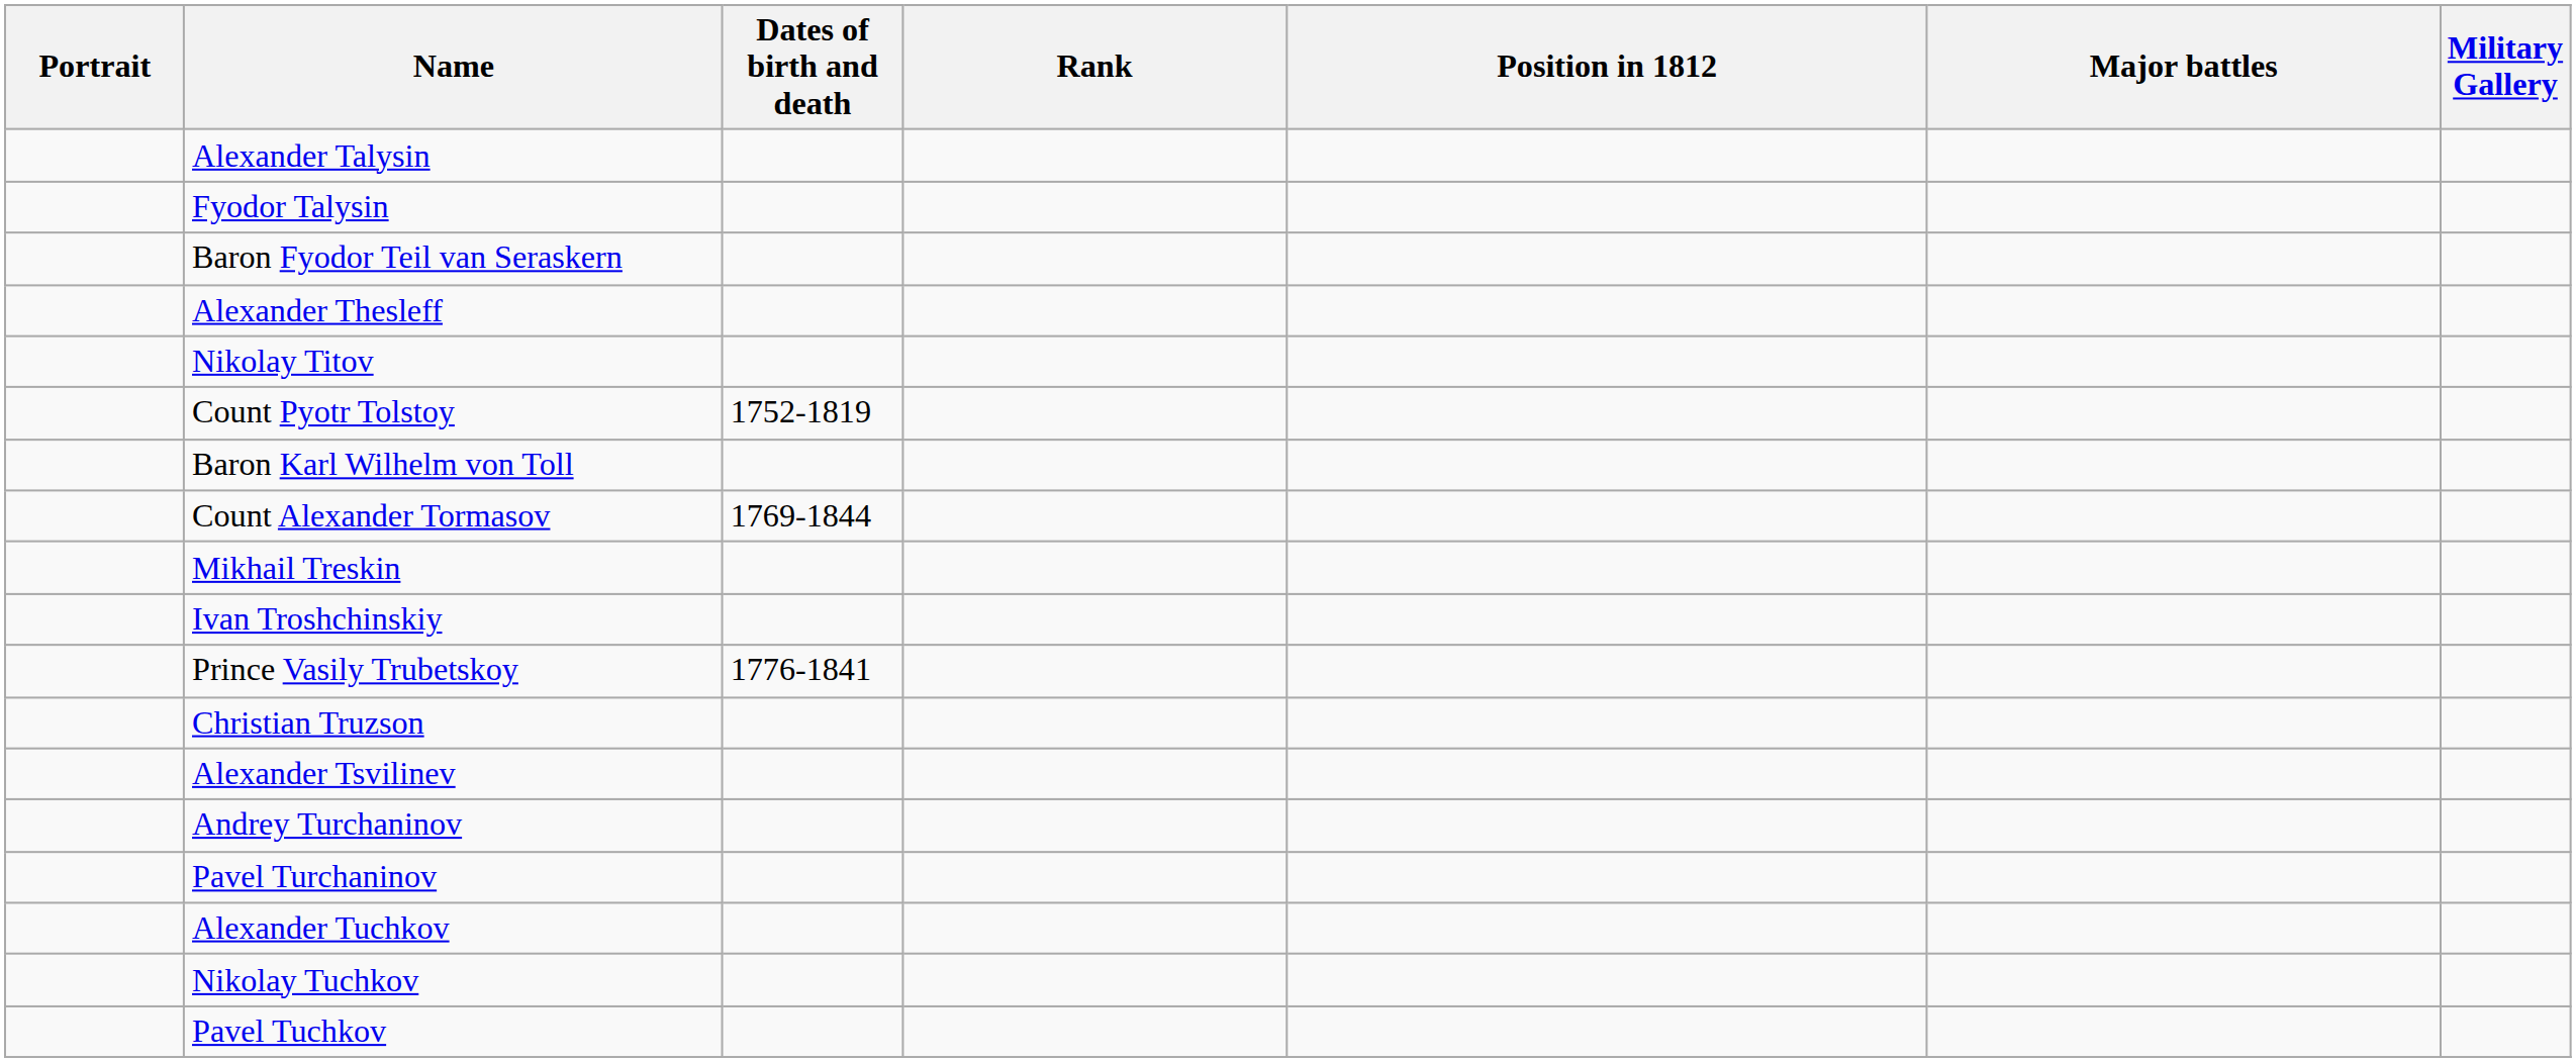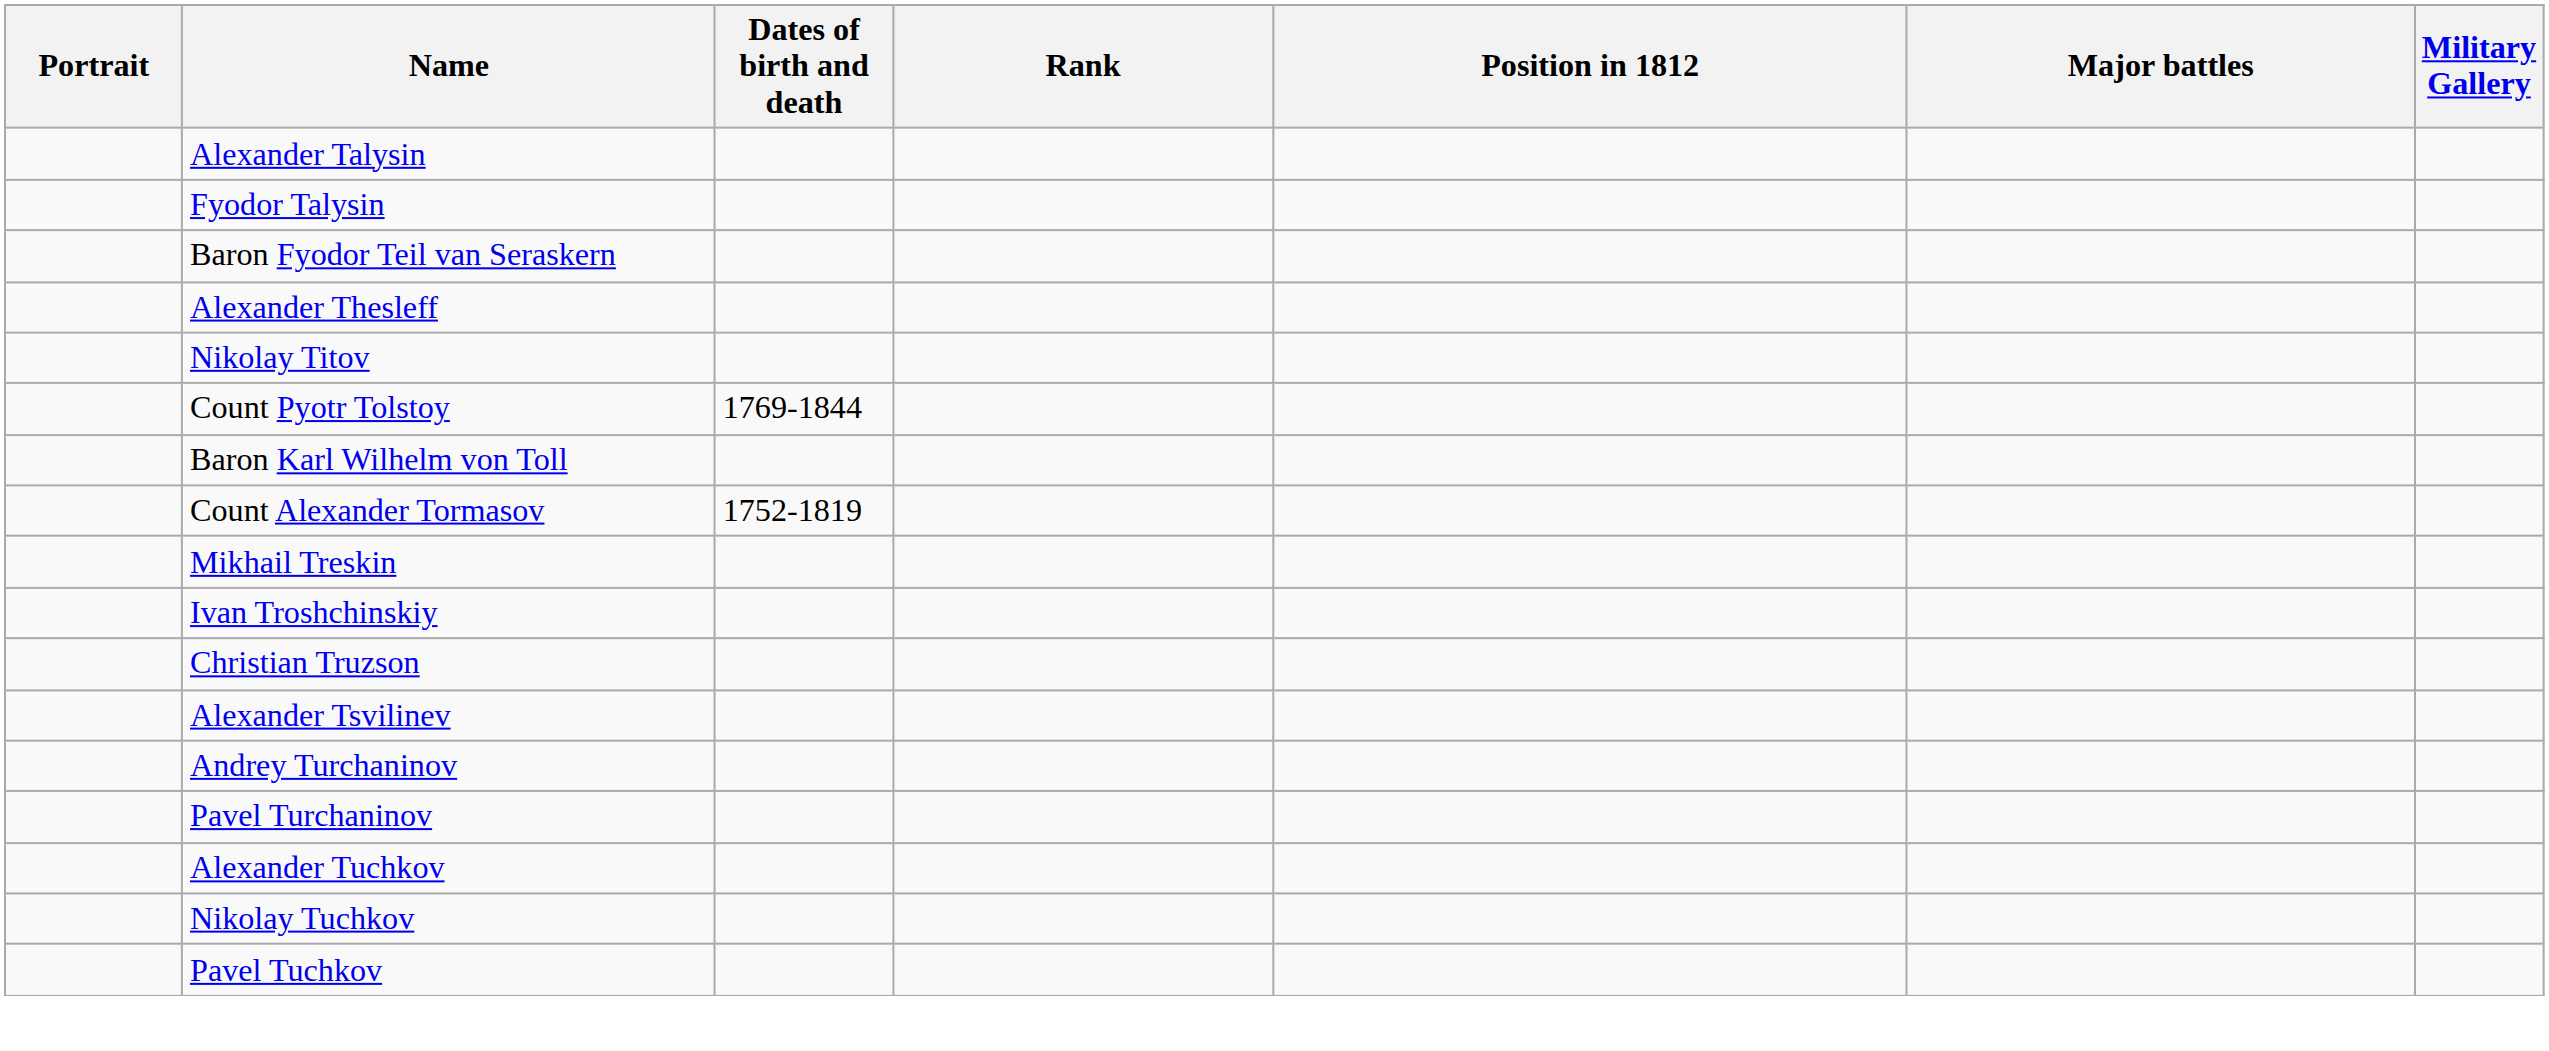 <table width=100% class="wikitable">
 <tr>
 <th width=7%>Portrait</th>
 <th width=21%>Name</th>
 <th width=7%>Dates of birth and death</th>
 <th width=15%>Rank</th>
 <th width=25%>Position in 1812</th>
 <th width=20%>Major battles</th>
 <th width=5%><a href='#'>Military Gallery</a></th>
 </tr>
 <tr>
 <td></td>
 <td><a href='#'>Alexander Talysin</a></td>
 <td></td>
 <td></td>
 <td></td>
 <td></td>
 <td></td>
 </tr>
 <tr>
 <td></td>
 <td><a href='#'>Fyodor Talysin</a></td>
 <td></td>
 <td></td>
 <td></td>
 <td></td>
 <td></td>
 </tr>
 <tr>
 <td></td>
 <td>Baron <a href='#'>Fyodor Teil van Seraskern</a></td>
 <td></td>
 <td></td>
 <td></td>
 <td></td>
 <td></td>
 </tr>
 <tr>
 <td></td>
 <td><a href='#'>Alexander Thesleff</a></td>
 <td></td>
 <td></td>
 <td></td>
 <td></td>
 <td></td>
 </tr>
 <tr>
 <td></td>
 <td><a href='#'>Nikolay Titov</a></td>
 <td></td>
 <td></td>
 <td></td>
 <td></td>
 <td></td>
 </tr>
 <tr>
 <td></td>
 <td>Count <a href='#'>Pyotr Tolstoy</a></td>
-<td>1752-1819</td>
+<td>1769-1844</td>
 <td></td>
 <td></td>
 <td></td>
 <td></td>
 </tr>
 <tr>
 <td></td>
 <td>Baron <a href='#'>Karl Wilhelm von Toll</a></td>
 <td></td>
 <td></td>
 <td></td>
 <td></td>
 <td></td>
 </tr>
 <tr>
 <td></td>
 <td>Count <a href='#'>Alexander Tormasov</a></td>
-<td>1769-1844</td>
+<td>1752-1819</td>
 <td></td>
 <td></td>
 <td></td>
 <td></td>
 </tr>
 <tr>
 <td></td>
 <td><a href='#'>Mikhail Treskin</a></td>
 <td></td>
 <td></td>
 <td></td>
 <td></td>
 <td></td>
 </tr>
 <tr>
 <td></td>
 <td><a href='#'>Ivan Troshchinskiy</a></td>
 <td></td>
-<td></td>
-<td></td>
-<td></td>
-<td></td>
-</tr>
-<tr>
-<td></td>
-<td>Prince <a href='#'>Vasily Trubetskoy</a></td>
-<td>1776-1841</td>
 <td></td>
 <td></td>
 <td></td>
 <td></td>
 </tr>
 <tr>
 <td></td>
 <td><a href='#'>Christian Truzson</a></td>
 <td></td>
 <td></td>
 <td></td>
 <td></td>
 <td></td>
 </tr>
 <tr>
 <td></td>
 <td><a href='#'>Alexander Tsvilinev</a></td>
 <td></td>
 <td></td>
 <td></td>
 <td></td>
 <td></td>
 </tr>
 <tr>
 <td></td>
 <td><a href='#'>Andrey Turchaninov</a></td>
 <td></td>
 <td></td>
 <td></td>
 <td></td>
 <td></td>
 </tr>
 <tr>
 <td></td>
 <td><a href='#'>Pavel Turchaninov</a></td>
 <td></td>
 <td></td>
 <td></td>
 <td></td>
 <td></td>
 </tr>
 <tr>
 <td></td>
 <td><a href='#'>Alexander Tuchkov</a></td>
 <td></td>
 <td></td>
 <td></td>
 <td></td>
 <td></td>
 </tr>
 <tr>
 <td></td>
 <td><a href='#'>Nikolay Tuchkov</a></td>
 <td></td>
 <td></td>
 <td></td>
 <td></td>
 <td></td>
 </tr>
 <tr>
 <td></td>
 <td><a href='#'>Pavel Tuchkov</a></td>
 <td></td>
 <td></td>
 <td></td>
 <td></td>
 <td></td>
 </tr>
 <tr>
 </tr>
 </table>
